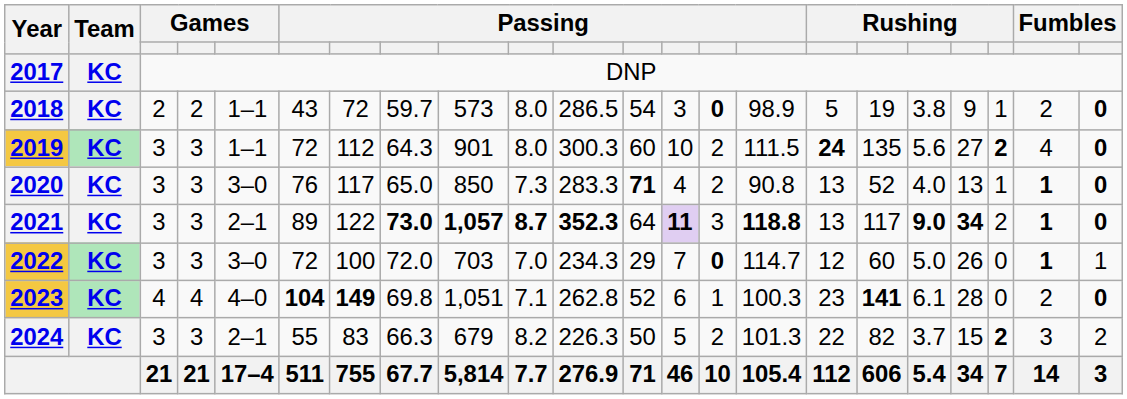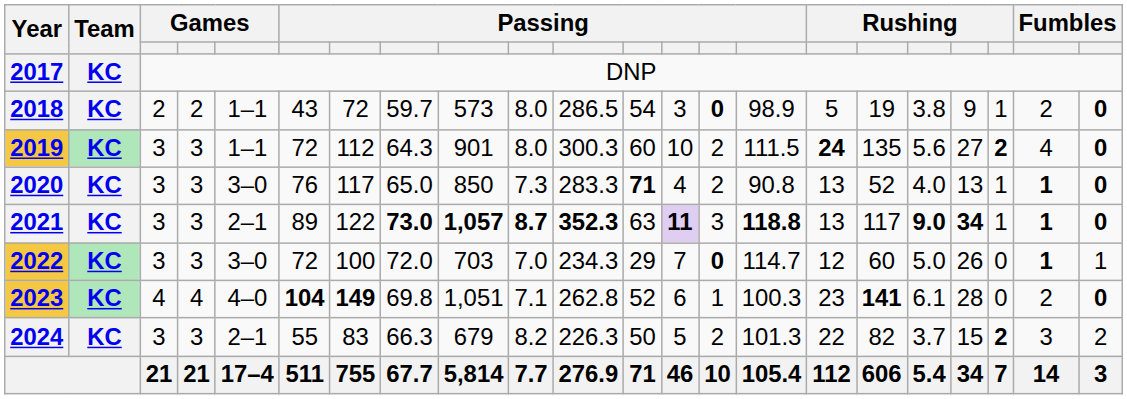 <table class="wikitable" style="text-align:center;">
 <tr>
 <th rowspan="2">Year</th>
 <th rowspan="2">Team</th>
 <th colspan="3">Games</th>
 <th colspan="10">Passing</th>
 <th colspan="5">Rushing</th>
 <th colspan="3">Fumbles</th>
 </tr>
 <tr>
 <th></th>
 <th></th>
 <th></th>
 <th></th>
 <th></th>
 <th></th>
 <th></th>
 <th></th>
 <th></th>
 <th></th>
 <th></th>
 <th></th>
 <th></th>
 <th></th>
 <th></th>
 <th></th>
 <th></th>
 <th></th>
 <th></th>
 <th></th>
 </tr>
 <tr>
 <th><a href='#'>2017</a></th>
 <th><a href='#'>KC</a></th>
 <td colspan="20">DNP</td>
 </tr>
 <tr>
 <th><a href='#'>2018</a></th>
 <th><a href='#'>KC</a></th>
 <td>2</td>
 <td>2</td>
 <td>1–1</td>
 <td>43</td>
 <td>72</td>
 <td>59.7</td>
 <td>573</td>
 <td>8.0</td>
 <td>286.5</td>
 <td>54</td>
 <td>3</td>
 <td><strong>0</strong></td>
 <td>98.9</td>
 <td>5</td>
 <td>19</td>
 <td>3.8</td>
 <td>9</td>
 <td>1</td>
 <td>2</td>
 <td><strong>0</strong></td>
 </tr>
 <tr>
 <th style="background:#f4c842;"><a href='#'>2019</a></th>
 <th style="background:#afe6ba;"><a href='#'>KC</a></th>
 <td>3</td>
 <td>3</td>
 <td>1–1</td>
 <td>72</td>
 <td>112</td>
 <td>64.3</td>
 <td>901</td>
 <td>8.0</td>
 <td>300.3</td>
 <td>60</td>
 <td>10</td>
 <td>2</td>
 <td>111.5</td>
 <td><strong>24</strong></td>
 <td>135</td>
 <td>5.6</td>
 <td>27</td>
 <td><strong>2</strong></td>
 <td>4</td>
 <td><strong>0</strong></td>
 </tr>
 <tr>
 <th><a href='#'>2020</a></th>
 <th><a href='#'>KC</a></th>
 <td>3</td>
 <td>3</td>
 <td>3–0</td>
 <td>76</td>
 <td>117</td>
 <td>65.0</td>
 <td>850</td>
 <td>7.3</td>
 <td>283.3</td>
 <td><strong>71</strong></td>
 <td>4</td>
 <td>2</td>
 <td>90.8</td>
 <td>13</td>
 <td>52</td>
 <td>4.0</td>
 <td>13</td>
 <td>1</td>
 <td><strong>1</strong></td>
 <td><strong>0</strong></td>
 </tr>
 <tr>
 <th><a href='#'>2021</a></th>
 <th><a href='#'>KC</a></th>
 <td>3</td>
 <td>3</td>
 <td>2–1</td>
 <td>89</td>
 <td>122</td>
 <td><strong>73.0</strong></td>
 <td><strong>1,057</strong></td>
 <td><strong>8.7</strong></td>
 <td><strong>352.3</strong></td>
-<td>64</td>
+<td>63</td>
 <td style="background:#e0cef2;"><strong>11</strong></td>
 <td>3</td>
 <td><strong>118.8</strong></td>
 <td>13</td>
 <td>117</td>
 <td><strong>9.0</strong></td>
 <td><strong>34</strong></td>
-<td>2</td>
+<td>1</td>
 <td><strong>1</strong></td>
 <td><strong>0</strong></td>
 </tr>
 <tr>
 <th style="background:#f4c842;"><a href='#'>2022</a></th>
 <th style="background:#afe6ba;"><a href='#'>KC</a></th>
 <td>3</td>
 <td>3</td>
 <td>3–0</td>
 <td>72</td>
 <td>100</td>
 <td>72.0</td>
 <td>703</td>
 <td>7.0</td>
 <td>234.3</td>
 <td>29</td>
 <td>7</td>
 <td><strong>0</strong></td>
 <td>114.7</td>
 <td>12</td>
 <td>60</td>
 <td>5.0</td>
 <td>26</td>
 <td>0</td>
 <td><strong>1</strong></td>
 <td>1</td>
 </tr>
 <tr>
 <th style="background:#f4c842;"><a href='#'>2023</a></th>
 <th style="background:#afe6ba;"><a href='#'>KC</a></th>
 <td>4</td>
 <td>4</td>
 <td>4–0</td>
 <td><strong>104</strong></td>
 <td><strong>149</strong></td>
 <td>69.8</td>
 <td>1,051</td>
 <td>7.1</td>
 <td>262.8</td>
 <td>52</td>
 <td>6</td>
 <td>1</td>
 <td>100.3</td>
 <td>23</td>
 <td><strong>141</strong></td>
 <td>6.1</td>
 <td>28</td>
 <td>0</td>
 <td>2</td>
 <td><strong>0</strong></td>
 </tr>
 <tr>
 <th><a href='#'>2024</a></th>
 <th><a href='#'>KC</a></th>
 <td>3</td>
 <td>3</td>
 <td>2–1</td>
 <td>55</td>
 <td>83</td>
 <td>66.3</td>
 <td>679</td>
 <td>8.2</td>
 <td>226.3</td>
 <td>50</td>
 <td>5</td>
 <td>2</td>
 <td>101.3</td>
 <td>22</td>
 <td>82</td>
 <td>3.7</td>
 <td>15</td>
 <td><strong>2</strong></td>
 <td>3</td>
 <td>2</td>
 </tr>
 <tr>
 <th colspan="2"></th>
 <th>21</th>
 <th>21</th>
 <th>17–4</th>
 <th>511</th>
 <th>755</th>
 <th>67.7</th>
 <th>5,814</th>
 <th>7.7</th>
 <th>276.9</th>
 <th>71</th>
 <th>46</th>
 <th>10</th>
 <th>105.4</th>
 <th>112</th>
 <th>606</th>
 <th>5.4</th>
 <th>34</th>
 <th>7</th>
 <th>14</th>
 <th>3</th>
 </tr>
 </table>
